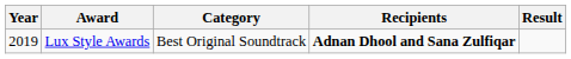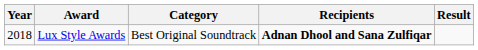 <table class="wikitable plainrowheaders sortable" style="font-size: 95%;">
 <tr>
 <th scope="col">Year</th>
 <th scope="col">Award</th>
 <th scope="col">Category</th>
 <th scope="col">Recipients</th>
 <th scope="col">Result</th>
 </tr>
 <tr>
-<td>2019</td>
+<td>2018</td>
 <td rowspan="2"><a href='#'>Lux Style Awards</a></td>
 <td>Best Original Soundtrack</td>
 <td><strong>Adnan Dhool and Sana Zulfiqar</strong></td>
 <td></td>
 </tr>
 </table>
